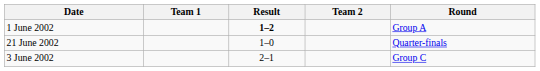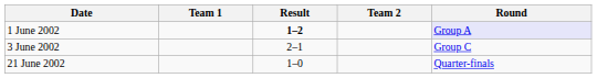 <table class="wikitable" style="text-align: left;" width="55%">
 <tr>
 <th>Date</th>
 <th>Team 1</th>
 <th>Result</th>
 <th>Team 2</th>
 <th>Round</th>
 </tr>
 <tr>
 <td>1 June 2002</td>
 <td></td>
 <td style="text-align:center;"><strong>1–2</strong></td>
 <td></td>
-<td><a href='#'>Group A</a></td>
+<td style="background: lavender;"><a href='#'>Group A</a></td>
+</tr>
+<tr>
+<td>3 June 2002</td>
+<td></td>
+<td style="text-align:center;">2–1</td>
+<td></td>
+<td><a href='#'>Group C</a></td>
 </tr>
 <tr>
 <td>21 June 2002</td>
 <td></td>
 <td style="text-align:center;">1–0</td>
 <td></td>
 <td><a href='#'>Quarter-finals</a></td>
 </tr>
-<tr>
-<td>3 June 2002</td>
-<td></td>
-<td style="text-align:center;">2–1</td>
-<td></td>
-<td><a href='#'>Group C</a></td>
-</tr>
 </table>
